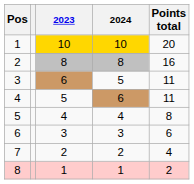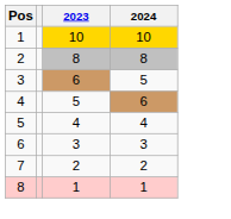 <table class="wikitable" style="text-align:center;">
 <tr>
 <th>Pos</th>
 <th></th>
 <th style="width:5.2em;;font-size:85%;vertical-align:center;padding-left:4px;;padding-right:4px;;"><a href='#'>2023</a></th>
 <th style="width:5.2em;;font-size:85%;vertical-align:center;padding-left:4px;;padding-right:4px;;">2024</th>
-<th>Points<br>total</th>
 </tr>
 <tr>
 <td>1</td>
 <td align=left></td>
 <td style="background:gold;">10</td>
 <td style="background:gold;">10</td>
-<td>20</td>
 </tr>
 <tr>
 <td>2</td>
 <td align=left></td>
 <td style="background:silver;">8</td>
 <td style="background:silver;">8</td>
-<td>16</td>
 </tr>
 <tr>
 <td>3</td>
 <td align=left></td>
 <td style="background:#c96;">6</td>
 <td>5</td>
-<td>11</td>
 </tr>
 <tr>
 <td>4</td>
 <td align=left></td>
 <td>5</td>
 <td style="background:#c96;">6</td>
-<td>11</td>
 </tr>
 <tr>
 <td>5</td>
 <td align=left></td>
 <td>4</td>
 <td>4</td>
-<td>8</td>
 </tr>
 <tr>
 <td>6</td>
 <td align=left></td>
 <td>3</td>
 <td>3</td>
-<td>6</td>
 </tr>
 <tr>
 <td>7</td>
 <td align=left></td>
 <td>2</td>
 <td>2</td>
-<td>4</td>
 </tr>
 <tr bgcolor="#ffcccc">
 <td>8</td>
 <td align=left></td>
 <td>1</td>
 <td>1</td>
-<td>2</td>
 </tr>
 </table>
